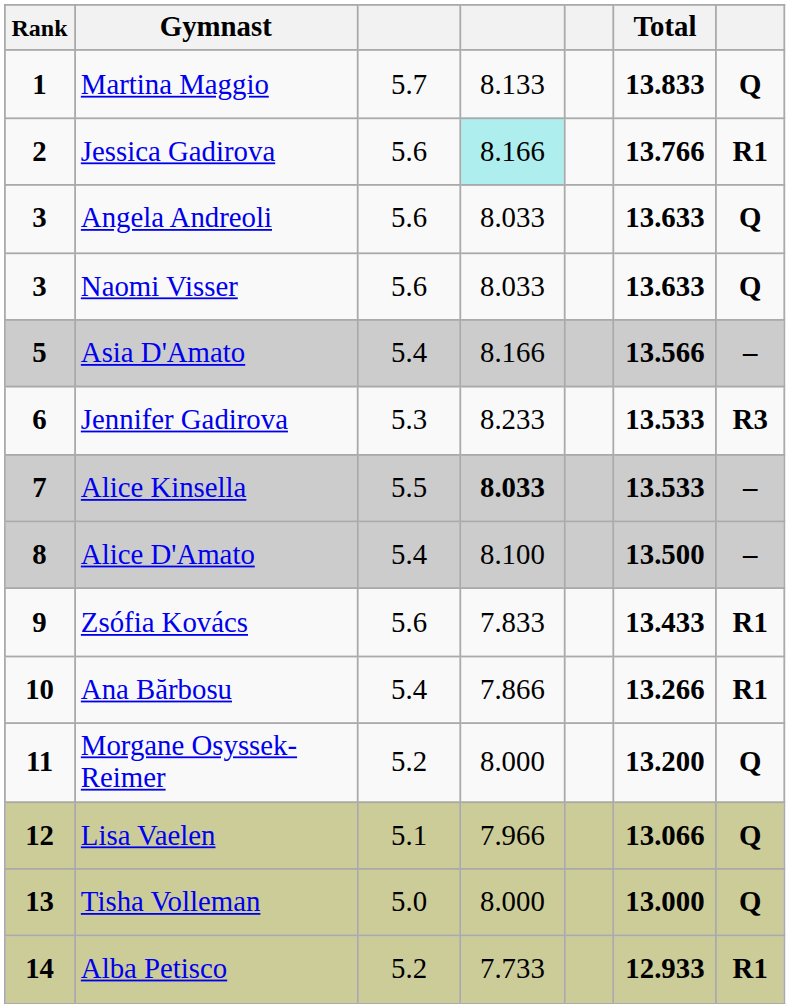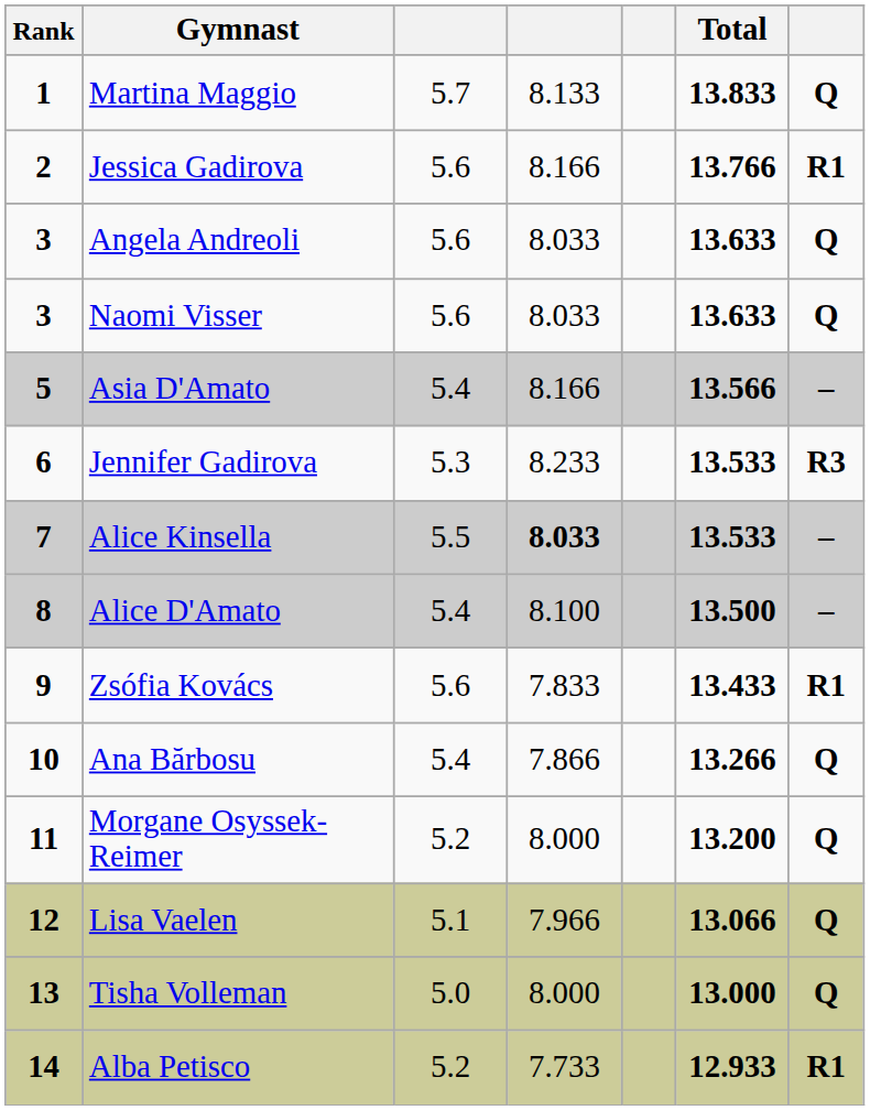 <table style="text-align:center;" class="wikitable sortable">
 <tr>
 <th scope="col" style="width:15px;"><small>Rank</small></th>
 <th scope="col" style="width:150px;">Gymnast</th>
 <th scope="col" style="width:50px;"><small></small></th>
 <th scope="col" style="width:50px;"><small></small></th>
 <th scope="col" style="width:20px;"><small></small></th>
 <th scope="col" style="width:50px;">Total</th>
 <th scope="col" style="width:30px;"><small></small></th>
 </tr>
 <tr>
 <td scope="row" style="text-align:center"><strong>1</strong></td>
 <td style="height:30px; text-align:left;"> <a href='#'>Martina Maggio</a></td>
 <td>5.7</td>
 <td>8.133</td>
 <td></td>
 <td><strong>13.833</strong></td>
 <td><strong>Q</strong></td>
 </tr>
 <tr>
 <td scope="row" style="text-align:center"><strong>2</strong></td>
 <td style="height:30px; text-align:left;"> <a href='#'>Jessica Gadirova</a></td>
 <td>5.6</td>
-<td style="background: paleturquoise;">8.166</td>
+<td>8.166</td>
 <td></td>
 <td><strong>13.766</strong></td>
 <td><strong>R1</strong></td>
 </tr>
 <tr>
 <td scope="row" style="text-align:center"><strong>3</strong></td>
 <td style="height:30px; text-align:left;"> <a href='#'>Angela Andreoli</a></td>
 <td>5.6</td>
 <td>8.033</td>
 <td></td>
 <td><strong>13.633</strong></td>
 <td><strong>Q</strong></td>
 </tr>
 <tr>
 <td scope="row" style="text-align:center"><strong>3</strong></td>
 <td style="height:30px; text-align:left;"> <a href='#'>Naomi Visser</a></td>
 <td>5.6</td>
 <td>8.033</td>
 <td></td>
 <td><strong>13.633</strong></td>
 <td><strong>Q</strong></td>
 </tr>
 <tr style="background:#cccccc;">
 <td scope="row" style="text-align:center"><strong>5</strong></td>
 <td style="height:30px; text-align:left;"> <a href='#'>Asia D'Amato</a></td>
 <td>5.4</td>
 <td>8.166</td>
 <td></td>
 <td><strong>13.566</strong></td>
 <td><strong>–</strong></td>
 </tr>
 <tr>
 <td scope="row" style="text-align:center"><strong>6</strong></td>
 <td style="height:30px; text-align:left;"> <a href='#'>Jennifer Gadirova</a></td>
 <td>5.3</td>
 <td>8.233</td>
 <td></td>
 <td><strong>13.533</strong></td>
 <td><strong>R3</strong></td>
 </tr>
 <tr style="background:#cccccc;">
 <td scope="row" style="text-align:center"><strong>7</strong></td>
 <td style="height:30px; text-align:left;"> <a href='#'>Alice Kinsella</a></td>
 <td>5.5</td>
 <td><strong>8.033</strong></td>
 <td></td>
 <td><strong>13.533</strong></td>
 <td><strong>–</strong></td>
 </tr>
 <tr style="background:#cccccc;">
 <td scope="row" style="text-align:center"><strong>8</strong></td>
 <td style="height:30px; text-align:left;"> <a href='#'>Alice D'Amato</a></td>
 <td>5.4</td>
 <td>8.100</td>
 <td></td>
 <td><strong>13.500</strong></td>
 <td><strong>–</strong></td>
 </tr>
 <tr>
 <td scope="row" style="text-align:center"><strong>9</strong></td>
 <td style="height:30px; text-align:left;"> <a href='#'>Zsófia Kovács</a></td>
 <td>5.6</td>
 <td>7.833</td>
 <td></td>
 <td><strong>13.433</strong></td>
 <td><strong>R1</strong></td>
 </tr>
 <tr>
 <td scope="row" style="text-align:center"><strong>10</strong></td>
 <td style="height:30px; text-align:left;"> <a href='#'>Ana Bărbosu</a></td>
 <td>5.4</td>
 <td>7.866</td>
 <td></td>
 <td><strong>13.266</strong></td>
-<td><strong>R1</strong></td>
+<td><strong>Q</strong></td>
 </tr>
 <tr>
 <td scope="row" style="text-align:center"><strong>11</strong></td>
 <td style="height:30px; text-align:left;"> <a href='#'>Morgane Osyssek-Reimer</a></td>
 <td>5.2</td>
 <td>8.000</td>
 <td></td>
 <td><strong>13.200</strong></td>
 <td><strong>Q</strong></td>
 </tr>
 <tr style="background:#cccc99;">
 <td scope="row" style="text-align:center"><strong>12</strong></td>
 <td style="height:30px; text-align:left;"> <a href='#'>Lisa Vaelen</a></td>
 <td>5.1</td>
 <td>7.966</td>
 <td></td>
 <td><strong>13.066</strong></td>
 <td><strong>Q</strong></td>
 </tr>
 <tr style="background:#cccc99;">
 <td scope="row" style="text-align:center"><strong>13</strong></td>
 <td style="height:30px; text-align:left;"> <a href='#'>Tisha Volleman</a></td>
 <td>5.0</td>
 <td>8.000</td>
 <td></td>
 <td><strong>13.000</strong></td>
 <td><strong>Q</strong></td>
 </tr>
 <tr style="background:#cccc99;">
 <td scope="row" style="text-align:center"><strong>14</strong></td>
 <td style="height:30px; text-align:left;"> <a href='#'>Alba Petisco</a></td>
 <td>5.2</td>
 <td>7.733</td>
 <td></td>
 <td><strong>12.933</strong></td>
 <td><strong>R1</strong></td>
 </tr>
 </table>
